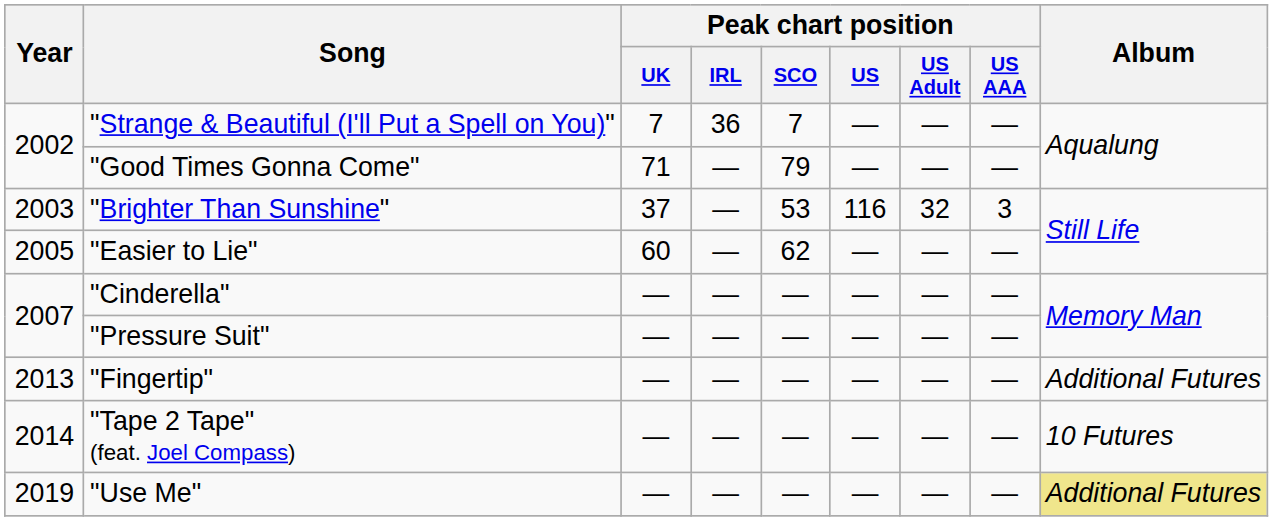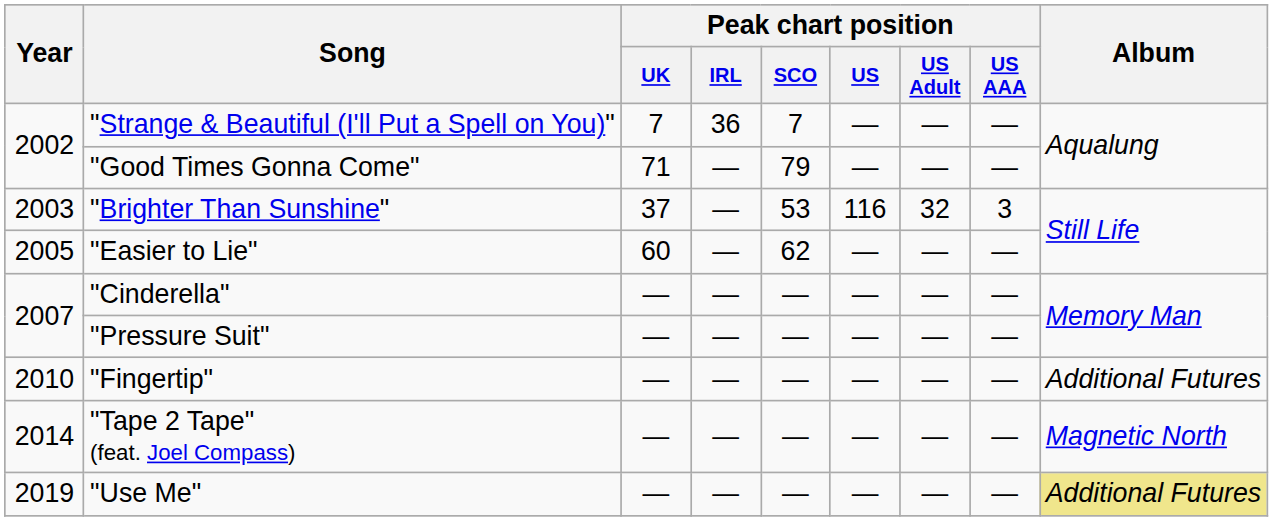 <table class="wikitable">
 <tr>
 <th rowspan=2 width="40">Year</th>
 <th rowspan=2>Song</th>
 <th colspan=6>Peak chart position</th>
 <th rowspan=2>Album</th>
 </tr>
 <tr>
 <th style="width:3em;font-size:75%"><a href='#'>UK</a><br></th>
 <th style="width:3em;font-size:75%"><a href='#'>IRL</a><br></th>
 <th style="width:3em;font-size:75%"><a href='#'>SCO</a><br></th>
 <th style="width:3em;font-size:75%"><a href='#'>US</a><br></th>
 <th style="width:3em;font-size:75%"><a href='#'>US<br>Adult</a><br></th>
 <th style="width:3em;font-size:75%"><a href='#'>US<br>AAA</a><br></th>
 </tr>
 <tr>
 <td align="center" rowspan=2>2002</td>
 <td>"<a href='#'>Strange & Beautiful (I'll Put a Spell on You)</a>"</td>
 <td align="center">7</td>
 <td align="center">36</td>
 <td align="center">7</td>
 <td align="center">—</td>
 <td align="center">—</td>
 <td align="center">—</td>
 <td rowspan="2"><em>Aqualung</em></td>
 </tr>
 <tr>
 <td>"Good Times Gonna Come"</td>
 <td align="center">71</td>
 <td align="center">—</td>
 <td align="center">79</td>
 <td align="center">—</td>
 <td align="center">—</td>
 <td align="center">—</td>
 </tr>
 <tr>
 <td align="center" rowspan=1>2003</td>
 <td>"<a href='#'>Brighter Than Sunshine</a>"</td>
 <td align="center">37</td>
 <td align="center">—</td>
 <td align="center">53</td>
 <td align="center">116</td>
 <td align="center">32</td>
 <td align="center">3</td>
 <td rowspan="2"><em><a href='#'>Still Life</a></em></td>
 </tr>
 <tr>
 <td align="center" rowspan=1>2005</td>
 <td>"Easier to Lie"</td>
 <td align="center">60</td>
 <td align="center">—</td>
 <td align="center">62</td>
 <td align="center">—</td>
 <td align="center">—</td>
 <td align="center">—</td>
 </tr>
 <tr>
 <td align="center" rowspan=2>2007</td>
 <td>"Cinderella"</td>
 <td align="center">—</td>
 <td align="center">—</td>
 <td align="center">—</td>
 <td align="center">—</td>
 <td align="center">—</td>
 <td align="center">—</td>
 <td rowspan="2"><em><a href='#'>Memory Man</a></em></td>
 </tr>
 <tr>
 <td>"Pressure Suit"</td>
 <td align="center">—</td>
 <td align="center">—</td>
 <td align="center">—</td>
 <td align="center">—</td>
 <td align="center">—</td>
 <td align="center">—</td>
 </tr>
 <tr>
-<td align="center" rowspan=1>2013</td>
+<td align="center" rowspan=1>2010</td>
 <td>"Fingertip"</td>
 <td align="center">—</td>
 <td align="center">—</td>
 <td align="center">—</td>
 <td align="center">—</td>
 <td align="center">—</td>
 <td align="center">—</td>
 <td rowspan="1"><em>Additional Futures</em></td>
 </tr>
 <tr>
 <td align="center" rowspan=1>2014</td>
 <td>"Tape 2 Tape" <br><small>(feat. <a href='#'>Joel Compass</a>)</small></td>
 <td align="center">—</td>
 <td align="center">—</td>
 <td align="center">—</td>
 <td align="center">—</td>
 <td align="center">—</td>
 <td align="center">—</td>
-<td rowspan="1"><em>10 Futures</em></td>
+<td rowspan="1"><em><a href='#'>Magnetic North</a></em></td>
 </tr>
 <tr>
 <td align="center" rowspan=1>2019</td>
 <td>"Use Me"</td>
 <td align="center">—</td>
 <td align="center">—</td>
 <td align="center">—</td>
 <td align="center">—</td>
 <td align="center">—</td>
 <td align="center">—</td>
 <td rowspan="1" style="background: khaki;"><em>Additional Futures</em></td>
 </tr>
 </table>
